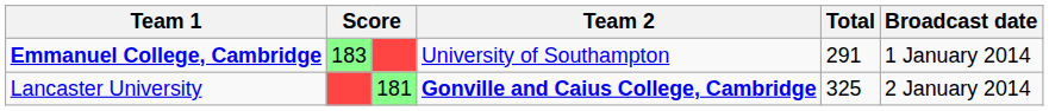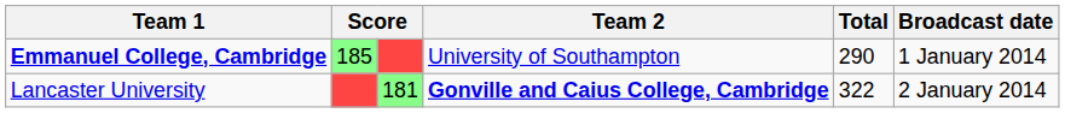 <table class="wikitable">
 <tr>
 <th>Team 1</th>
 <th colspan=2>Score</th>
 <th>Team 2</th>
 <th>Total</th>
 <th>Broadcast date</th>
 </tr>
 <tr>
 <td><strong><a href='#'>Emmanuel College, Cambridge</a></strong></td>
-<td style="background:#88ff88">183</td>
+<td style="background:#88ff88">185</td>
 <td style="background:#f44;"></td>
 <td><a href='#'>University of Southampton</a></td>
-<td>291</td>
+<td>290</td>
 <td>1 January 2014</td>
 </tr>
 <tr>
 <td><a href='#'>Lancaster University</a></td>
 <td style="background:#f44;"></td>
 <td style="background:#88ff88">181</td>
 <td><strong><a href='#'>Gonville and Caius College, Cambridge</a></strong></td>
-<td>325</td>
+<td>322</td>
 <td>2 January 2014</td>
 </tr>
 </table>
